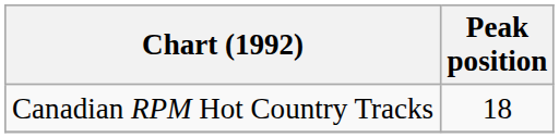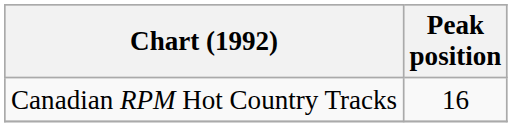 <table class="wikitable sortable">
 <tr>
 <th align="left">Chart (1992)</th>
 <th align="center">Peak<br>position</th>
 </tr>
 <tr>
 <td align="left">Canadian <em>RPM</em> Hot Country Tracks</td>
-<td align="center">18</td>
+<td align="center">16</td>
 </tr>
 <tr>
 </tr>
 </table>
